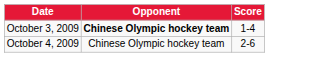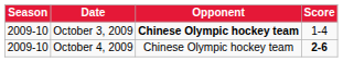 <table class="wikitable">
 <tr align="center"  style="background:#E51837;color:white;">
+<td><strong>Season</strong></td>
 <td><strong>Date</strong></td>
 <td><strong>Opponent</strong></td>
 <td><strong>Score</strong></td>
 </tr>
 <tr align="center" bgcolor="">
+<td>2009-10</td>
 <td>October 3, 2009</td>
 <td><strong>Chinese Olympic hockey team</strong></td>
 <td>1-4</td>
 </tr>
 <tr align="center" bgcolor="">
+<td>2009-10</td>
 <td>October 4, 2009</td>
 <td>Chinese Olympic hockey team</td>
-<td>2-6</td>
+<td><strong>2-6</strong></td>
 </tr>
 </table>
